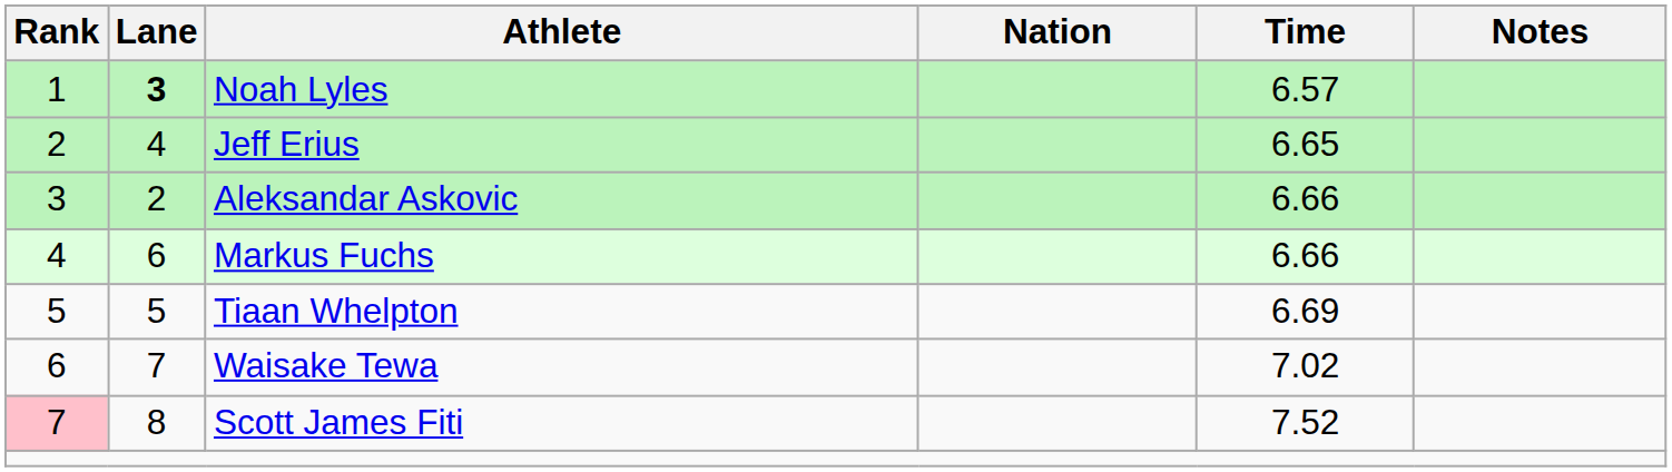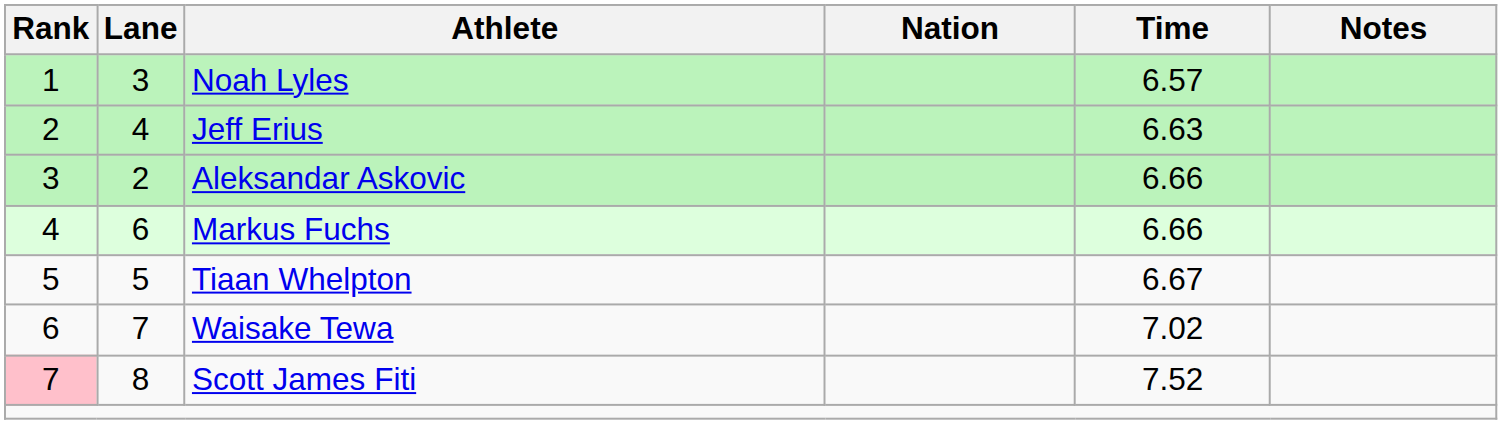 <table class="wikitable sortable" style="text-align:center;width: 60%;">
 <tr>
 <th scope="col" style="width: 10px;">Rank</th>
 <th scope="col" style="width: 10px;">Lane</th>
 <th scope="col">Athlete</th>
 <th scope="col">Nation</th>
 <th scope="col">Time</th>
 <th scope="col">Notes</th>
 </tr>
 <tr bgcolor=bbf3bb>
 <td>1</td>
-<td><strong>3</strong></td>
+<td>3</td>
 <td align=left><a href='#'>Noah Lyles</a></td>
 <td align=left></td>
 <td>6.57</td>
 <td></td>
 </tr>
 <tr bgcolor=bbf3bb>
 <td>2</td>
 <td>4</td>
 <td align=left><a href='#'>Jeff Erius</a></td>
 <td align=left></td>
-<td>6.65</td>
+<td>6.63</td>
 <td></td>
 </tr>
 <tr bgcolor=bbf3bb>
 <td>3</td>
 <td>2</td>
 <td align=left><a href='#'>Aleksandar Askovic</a></td>
 <td align=left></td>
 <td>6.66 </td>
 <td></td>
 </tr>
 <tr bgcolor=ddffdd>
 <td>4</td>
 <td>6</td>
 <td align=left><a href='#'>Markus Fuchs</a></td>
 <td align=left></td>
 <td>6.66</td>
 <td></td>
 </tr>
 <tr>
 <td>5</td>
 <td>5</td>
 <td align=left><a href='#'>Tiaan Whelpton</a></td>
 <td align=left></td>
-<td>6.69</td>
+<td>6.67</td>
 <td></td>
 </tr>
 <tr>
 <td>6</td>
 <td>7</td>
 <td align=left><a href='#'>Waisake Tewa</a></td>
 <td align=left></td>
 <td>7.02</td>
 <td></td>
 </tr>
 <tr>
 <td style="background: pink;">7</td>
 <td>8</td>
 <td align=left><a href='#'>Scott James Fiti</a></td>
 <td align=left></td>
 <td>7.52</td>
 <td></td>
 </tr>
 <tr class="sortbottom">
 <td colspan="6"></td>
 </tr>
 </table>
